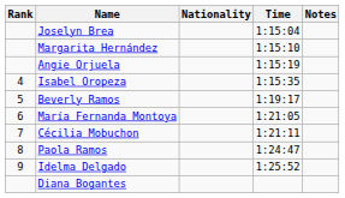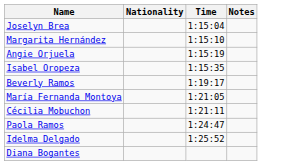 <table class="wikitable sortable" style="text-align:center">
 <tr>
-<th>Rank</th>
 <th>Name</th>
 <th>Nationality</th>
 <th>Time</th>
 <th>Notes</th>
 </tr>
 <tr>
-<td></td>
 <td align=left><a href='#'>Joselyn Brea</a></td>
 <td align=left></td>
 <td>1:15:04</td>
 <td></td>
 </tr>
 <tr>
-<td></td>
 <td align=left><a href='#'>Margarita Hernández</a></td>
 <td align=left></td>
 <td>1:15:10</td>
 <td></td>
 </tr>
 <tr>
-<td></td>
 <td align=left><a href='#'>Angie Orjuela</a></td>
 <td align=left></td>
 <td>1:15:19</td>
 <td></td>
 </tr>
 <tr>
-<td>4</td>
 <td align=left><a href='#'>Isabel Oropeza</a></td>
 <td align=left></td>
 <td>1:15:35</td>
 <td></td>
 </tr>
 <tr>
-<td>5</td>
 <td align=left><a href='#'>Beverly Ramos</a></td>
 <td align=left></td>
 <td>1:19:17</td>
 <td></td>
 </tr>
 <tr>
-<td>6</td>
 <td align=left><a href='#'>María Fernanda Montoya</a></td>
 <td align=left></td>
 <td>1:21:05</td>
 <td></td>
 </tr>
 <tr>
-<td>7</td>
 <td align=left><a href='#'>Cécilia Mobuchon</a></td>
 <td align=left></td>
 <td>1:21:11</td>
 <td></td>
 </tr>
 <tr>
-<td>8</td>
 <td align=left><a href='#'>Paola Ramos</a></td>
 <td align=left></td>
 <td>1:24:47</td>
 <td></td>
 </tr>
 <tr>
-<td>9</td>
 <td align=left><a href='#'>Idelma Delgado</a></td>
 <td align=left></td>
 <td>1:25:52</td>
 <td></td>
 </tr>
 <tr>
-<td></td>
 <td align=left><a href='#'>Diana Bogantes</a></td>
 <td align=left></td>
 <td></td>
 <td></td>
 </tr>
 </table>
